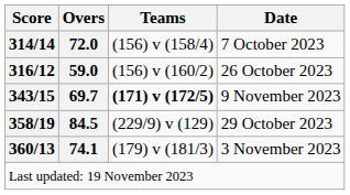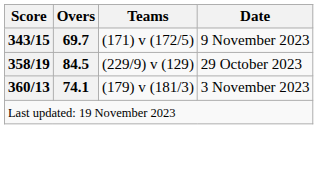 <table class="wikitable sortable">
 <tr>
 <th>Score</th>
 <th>Overs</th>
 <th>Teams</th>
 <th>Date</th>
 </tr>
 <tr>
-<th>314/14</th>
-<th>72.0</th>
-<td> (156) v  (158/4)</td>
-<td>7 October 2023</td>
-</tr>
-<tr>
-<th>316/12</th>
-<th>59.0</th>
-<td> (156) v  (160/2)</td>
-<td>26 October 2023</td>
-</tr>
-<tr>
 <th>343/15</th>
 <th>69.7</th>
-<td><strong> (171) v  (172/5)</strong></td>
+<td> (171) v  (172/5)</td>
 <td>9 November 2023</td>
 </tr>
 <tr>
 <th>358/19</th>
 <th>84.5</th>
 <td> (229/9) v  (129)</td>
 <td>29 October 2023</td>
 </tr>
 <tr>
 <th>360/13</th>
 <th>74.1</th>
 <td> (179) v  (181/3)</td>
 <td>3 November 2023</td>
 </tr>
 <tr>
 <td colspan="4"><small>Last updated: 19 November 2023</small></td>
 </tr>
 </table>
